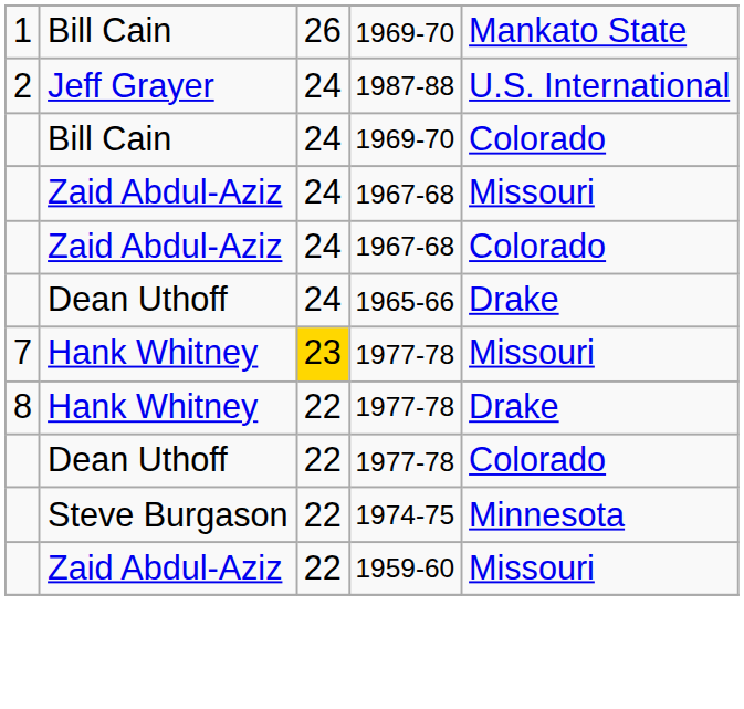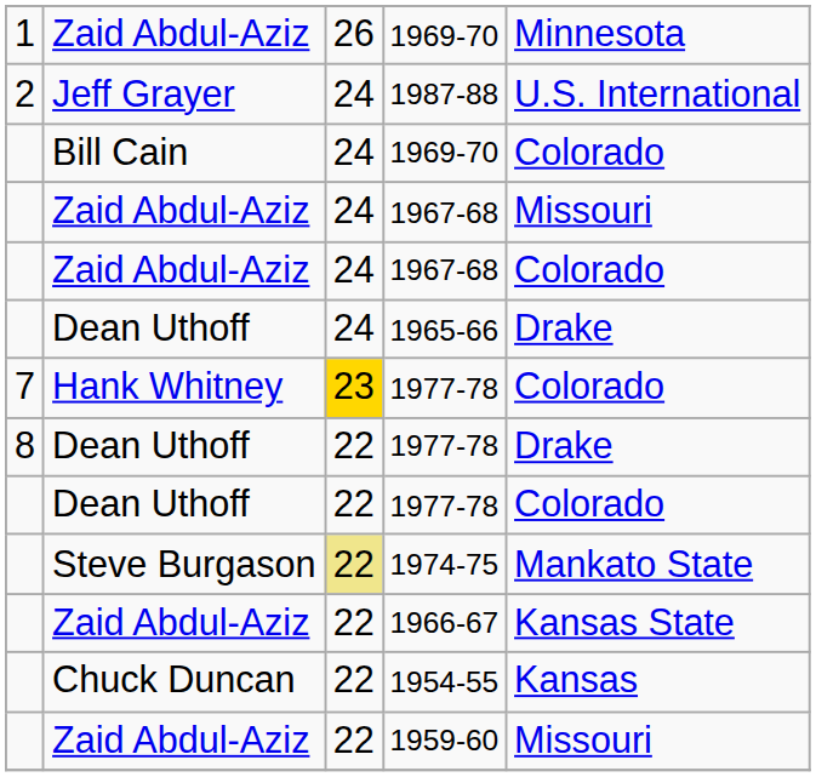 <table class="wikitable">
 <tr>
 </tr>
 <tr>
 <td>1</td>
-<td>Bill Cain</td>
+<td><a href='#'>Zaid Abdul-Aziz</a></td>
 <td>26</td>
 <td style="font-size:80%;">1969-70</td>
-<td><a href='#'>Mankato State</a></td>
+<td><a href='#'>Minnesota</a></td>
 </tr>
 <tr>
 <td>2</td>
 <td><a href='#'>Jeff Grayer</a></td>
 <td>24</td>
 <td style="font-size:80%;">1987-88</td>
 <td><a href='#'>U.S. International</a></td>
 </tr>
 <tr>
 <td></td>
 <td>Bill Cain</td>
 <td>24</td>
 <td style="font-size:80%;">1969-70</td>
 <td><a href='#'>Colorado</a></td>
 </tr>
 <tr>
 <td></td>
 <td><a href='#'>Zaid Abdul-Aziz</a></td>
 <td>24</td>
 <td style="font-size:80%;">1967-68</td>
 <td><a href='#'>Missouri</a></td>
 </tr>
 <tr>
 <td></td>
 <td><a href='#'>Zaid Abdul-Aziz</a></td>
 <td>24</td>
 <td style="font-size:80%;">1967-68</td>
 <td><a href='#'>Colorado</a></td>
 </tr>
 <tr>
 <td></td>
 <td>Dean Uthoff</td>
 <td>24</td>
 <td style="font-size:80%;">1965-66</td>
 <td><a href='#'>Drake</a></td>
 </tr>
 <tr>
 <td>7</td>
 <td><a href='#'>Hank Whitney</a></td>
 <td style="background: gold;">23</td>
 <td style="font-size:80%;">1977-78</td>
-<td><a href='#'>Missouri</a></td>
+<td><a href='#'>Colorado</a></td>
 </tr>
 <tr>
 <td>8</td>
-<td><a href='#'>Hank Whitney</a></td>
+<td>Dean Uthoff</td>
 <td>22</td>
 <td style="font-size:80%;">1977-78</td>
 <td><a href='#'>Drake</a></td>
 </tr>
 <tr>
 <td></td>
 <td>Dean Uthoff</td>
 <td>22</td>
 <td style="font-size:80%;">1977-78</td>
 <td><a href='#'>Colorado</a></td>
 </tr>
 <tr>
 <td></td>
 <td>Steve Burgason</td>
+<td style="background: khaki;">22</td>
+<td style="font-size:80%;">1974-75</td>
+<td><a href='#'>Mankato State</a></td>
+</tr>
+<tr>
+<td></td>
+<td><a href='#'>Zaid Abdul-Aziz</a></td>
 <td>22</td>
-<td style="font-size:80%;">1974-75</td>
-<td><a href='#'>Minnesota</a></td>
+<td style="font-size:80%;">1966-67</td>
+<td><a href='#'>Kansas State</a></td>
+</tr>
+<tr>
+<td></td>
+<td>Chuck Duncan</td>
+<td>22</td>
+<td style="font-size:80%;">1954-55</td>
+<td><a href='#'>Kansas</a></td>
 </tr>
 <tr>
 <td></td>
 <td><a href='#'>Zaid Abdul-Aziz</a></td>
 <td>22</td>
 <td style="font-size:80%;">1959-60</td>
 <td><a href='#'>Missouri</a></td>
 </tr>
 <tr>
 </tr>
 </table>
